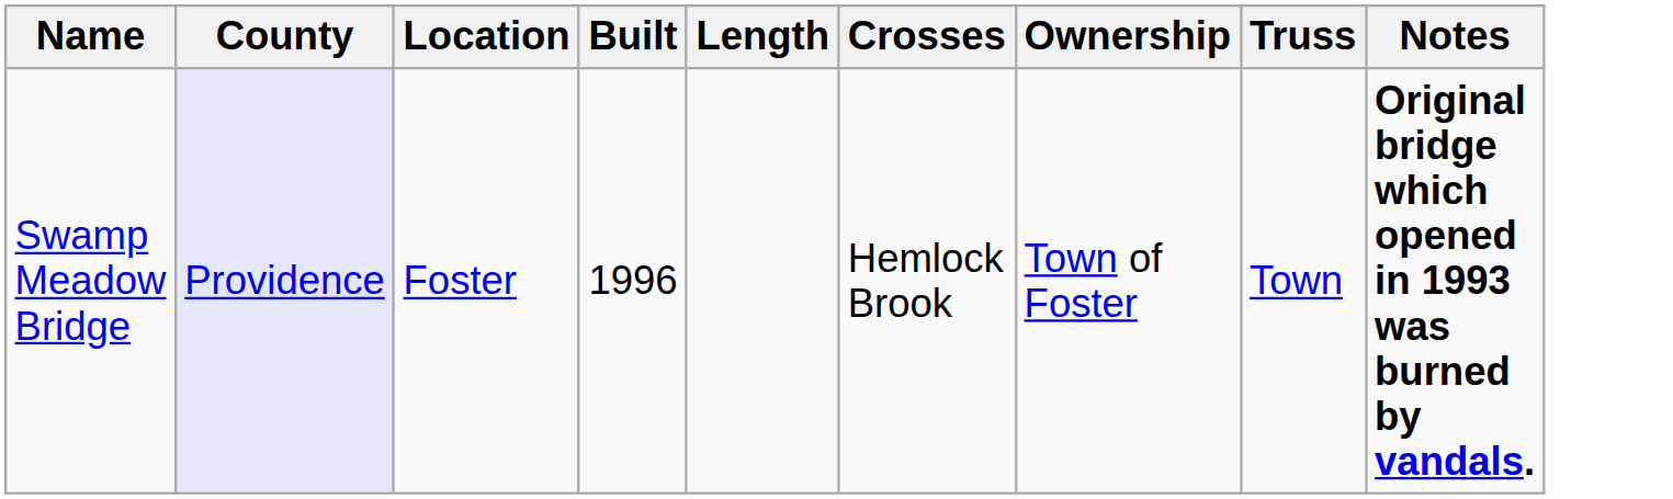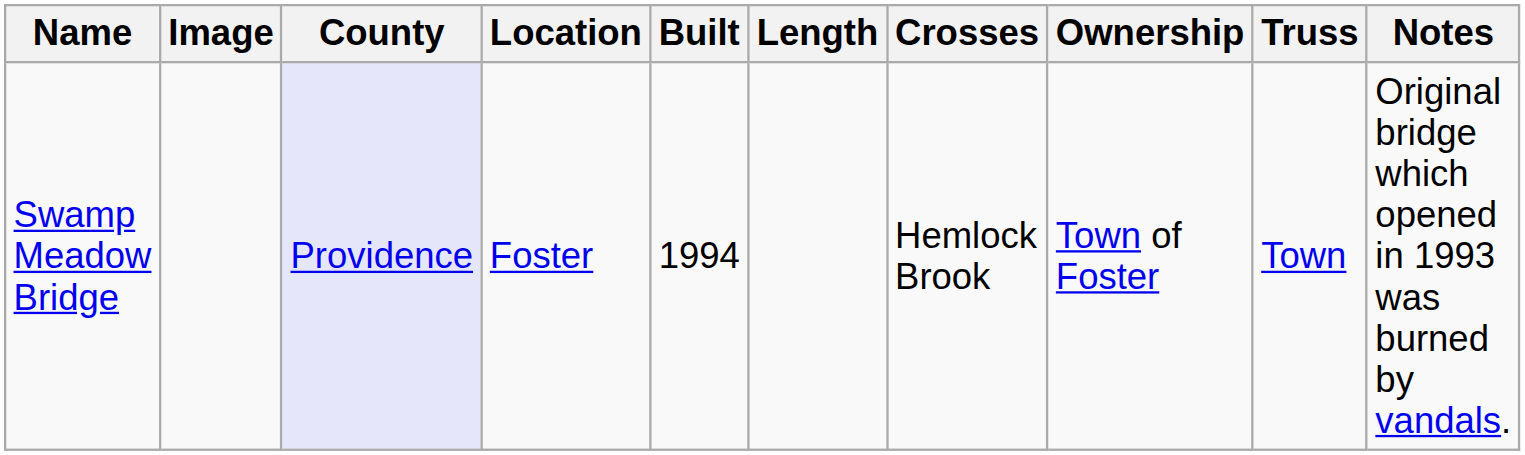 <table class="wikitable">
 <tr>
 <th>Name</th>
+<th class=unsortable>Image</th>
 <th>County</th>
 <th>Location</th>
 <th>Built</th>
 <th>Length</th>
 <th>Crosses</th>
 <th>Ownership</th>
 <th>Truss</th>
 <th>Notes</th>
 </tr>
 <tr>
 <td><a href='#'>Swamp Meadow Bridge</a></td>
+<td></td>
 <td style="background: lavender;"><a href='#'>Providence</a></td>
 <td><a href='#'>Foster</a><br><small></small></td>
-<td>1996</td>
+<td>1994</td>
 <td></td>
 <td>Hemlock Brook</td>
 <td><a href='#'>Town</a> of <a href='#'>Foster</a></td>
 <td><a href='#'>Town</a></td>
-<td><strong>Original bridge which opened in 1993 was burned by <a href='#'>vandals</a>.</strong></td>
+<td>Original bridge which opened in 1993 was burned by <a href='#'>vandals</a>.</td>
 </tr>
 </table>
